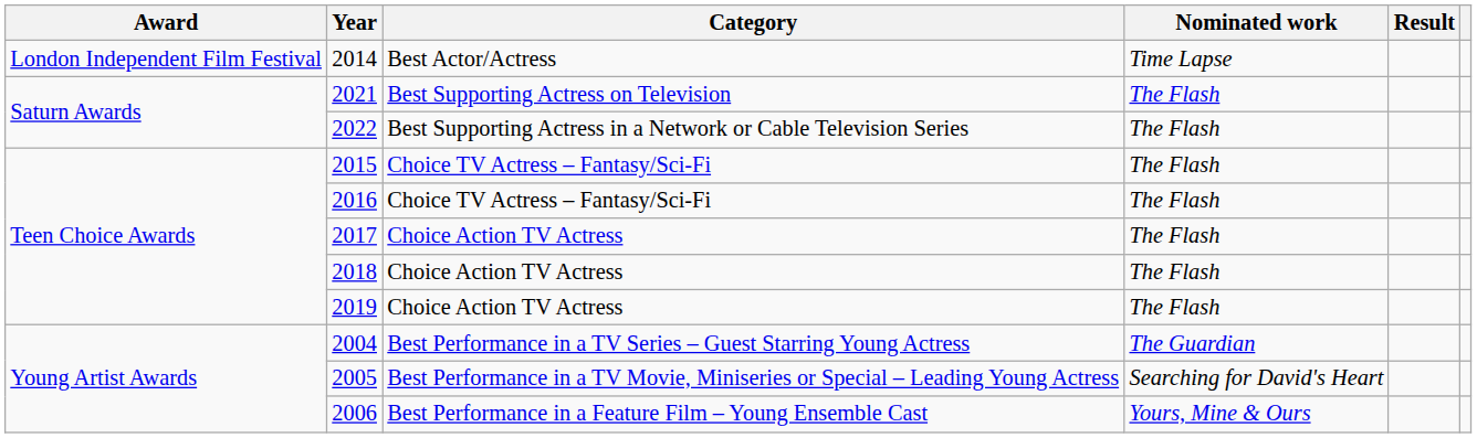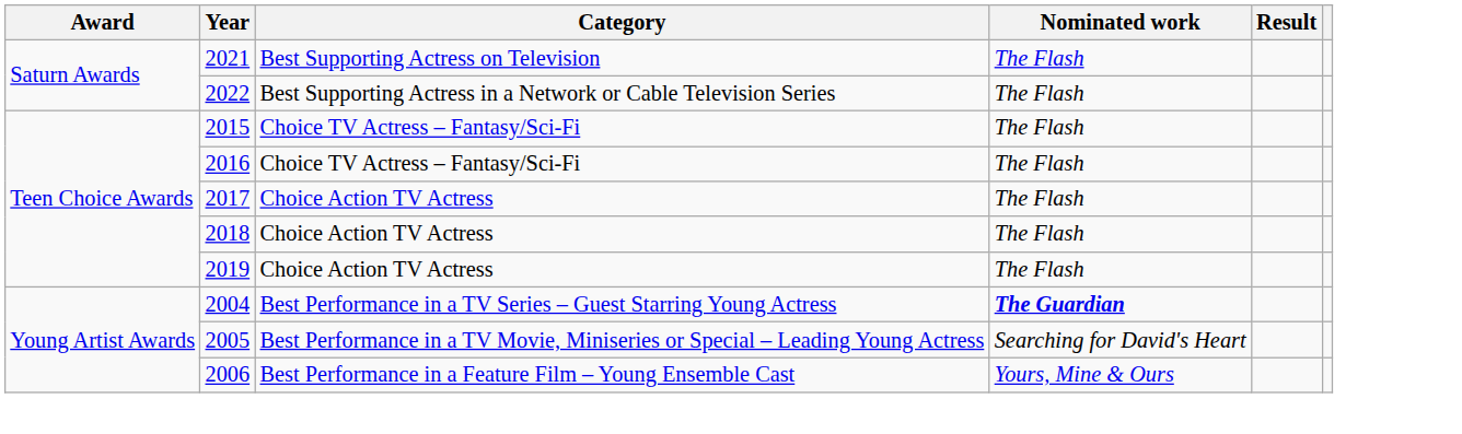 <table class="wikitable sortable plainrowheaders">
 <tr>
 <th>Award</th>
 <th>Year</th>
 <th>Category</th>
 <th>Nominated work</th>
 <th>Result</th>
 <th class="unsortable"></th>
-</tr>
-<tr>
-<td style="white-space:nowrap;"><a href='#'>London Independent Film Festival</a></td>
-<td>2014</td>
-<td>Best Actor/Actress</td>
-<td><em>Time Lapse</em></td>
-<td></td>
-<td style="text-align:center;"></td>
 </tr>
 <tr>
 <td rowspan="2"><a href='#'>Saturn Awards</a></td>
 <td><a href='#'>2021</a></td>
 <td><a href='#'>Best Supporting Actress on Television</a></td>
 <td data-sort-value="Flash, The"><em><a href='#'>The Flash</a></em></td>
 <td></td>
 <td style="text-align:center;"></td>
 </tr>
 <tr>
 <td><a href='#'>2022</a></td>
 <td>Best Supporting Actress in a Network or Cable Television Series</td>
 <td data-sort-value="Flash, The"><em>The Flash</em></td>
 <td></td>
 <td style="text-align:center;"></td>
 </tr>
 <tr>
 <td rowspan="5"><a href='#'>Teen Choice Awards</a></td>
 <td><a href='#'>2015</a></td>
 <td><a href='#'>Choice TV Actress – Fantasy/Sci-Fi</a></td>
 <td data-sort-value="Flash, The"><em>The Flash</em></td>
 <td></td>
 <td style="text-align:center;"></td>
 </tr>
 <tr>
 <td><a href='#'>2016</a></td>
 <td>Choice TV Actress – Fantasy/Sci-Fi</td>
 <td data-sort-value="Flash, The"><em>The Flash</em></td>
 <td></td>
 <td style="text-align:center;"></td>
 </tr>
 <tr>
 <td><a href='#'>2017</a></td>
 <td><a href='#'>Choice Action TV Actress</a></td>
 <td data-sort-value="Flash, The"><em>The Flash</em></td>
 <td></td>
 <td style="text-align:center;"></td>
 </tr>
 <tr>
 <td><a href='#'>2018</a></td>
 <td>Choice Action TV Actress</td>
 <td data-sort-value="Flash, The"><em>The Flash</em></td>
 <td></td>
 <td style="text-align:center;"></td>
 </tr>
 <tr>
 <td><a href='#'>2019</a></td>
 <td>Choice Action TV Actress</td>
 <td data-sort-value="Flash, The"><em>The Flash</em></td>
 <td></td>
 <td style="text-align:center;"></td>
 </tr>
 <tr>
 <td rowspan="3"><a href='#'>Young Artist Awards</a></td>
 <td><a href='#'>2004</a></td>
 <td><a href='#'>Best Performance in a TV Series – Guest Starring Young Actress</a></td>
-<td data-sort-value="Guardian, The"><em><a href='#'>The Guardian</a></em></td>
+<td data-sort-value="Guardian, The"><strong><em><a href='#'>The Guardian</a></em></strong></td>
 <td></td>
 <td style="text-align:center;"></td>
 </tr>
 <tr>
 <td><a href='#'>2005</a></td>
 <td><a href='#'>Best Performance in a TV Movie, Miniseries or Special – Leading Young Actress</a></td>
 <td style="white-space:nowrap;"><em>Searching for David's Heart</em></td>
 <td></td>
 <td style="text-align:center;"></td>
 </tr>
 <tr>
 <td><a href='#'>2006</a></td>
 <td><a href='#'>Best Performance in a Feature Film – Young Ensemble Cast</a></td>
 <td><em><a href='#'>Yours, Mine & Ours</a></em></td>
 <td></td>
 <td style="text-align:center;"></td>
 </tr>
 </table>
